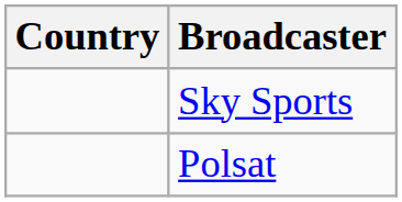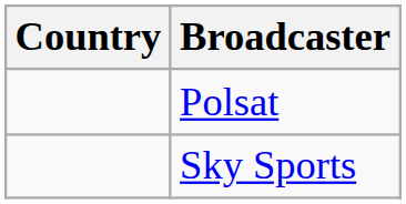 <table class="wikitable">
 <tr>
 <th align=center>Country</th>
 <th align=center>Broadcaster</th>
 </tr>
 <tr>
 <td></td>
-<td><a href='#'>Sky Sports</a></td>
+<td><a href='#'>Polsat</a></td>
 </tr>
 <tr>
 <td></td>
-<td><a href='#'>Polsat</a></td>
+<td><a href='#'>Sky Sports</a></td>
 </tr>
 </table>
